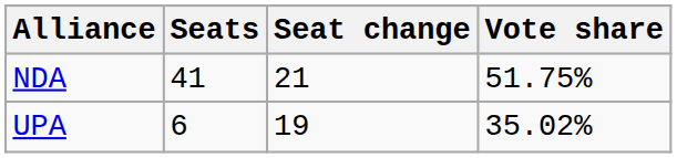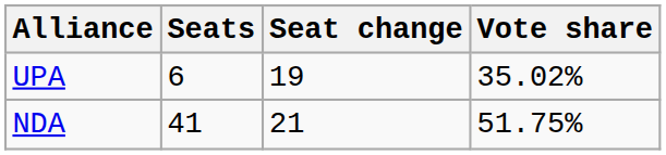 <table class="wikitable">
 <tr>
 <th>Alliance</th>
 <th>Seats</th>
 <th>Seat change</th>
 <th>Vote share</th>
 </tr>
 <tr>
+<td><a href='#'>UPA</a></td>
+<td>6</td>
+<td>19</td>
+<td>35.02%</td>
+</tr>
+<tr>
 <td><a href='#'>NDA</a></td>
 <td>41</td>
 <td>21</td>
 <td>51.75%</td>
 </tr>
-<tr>
-<td><a href='#'>UPA</a></td>
-<td>6</td>
-<td>19</td>
-<td>35.02%</td>
-</tr>
 </table>
